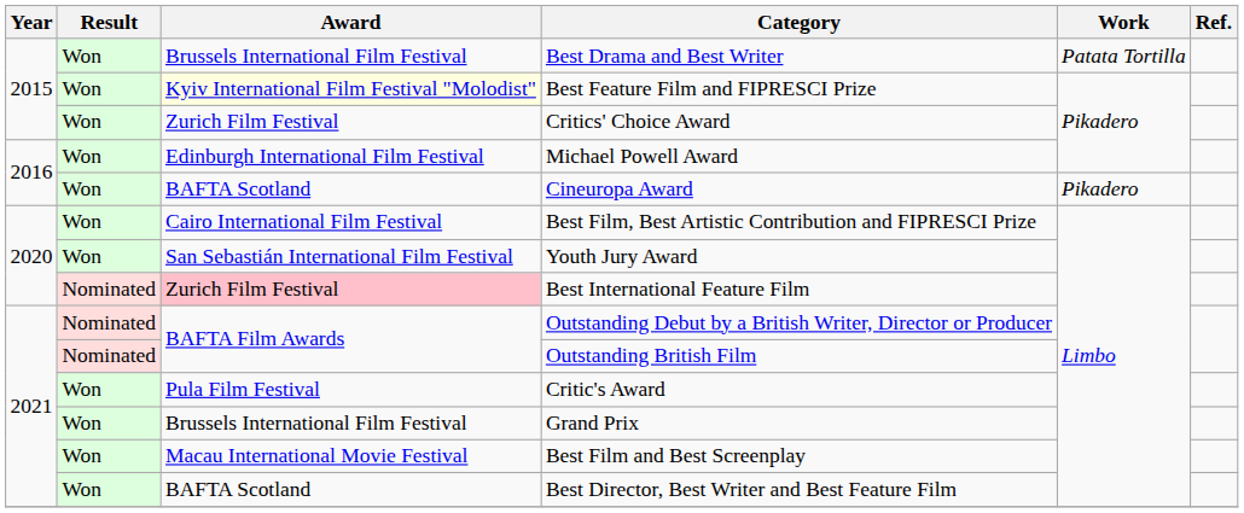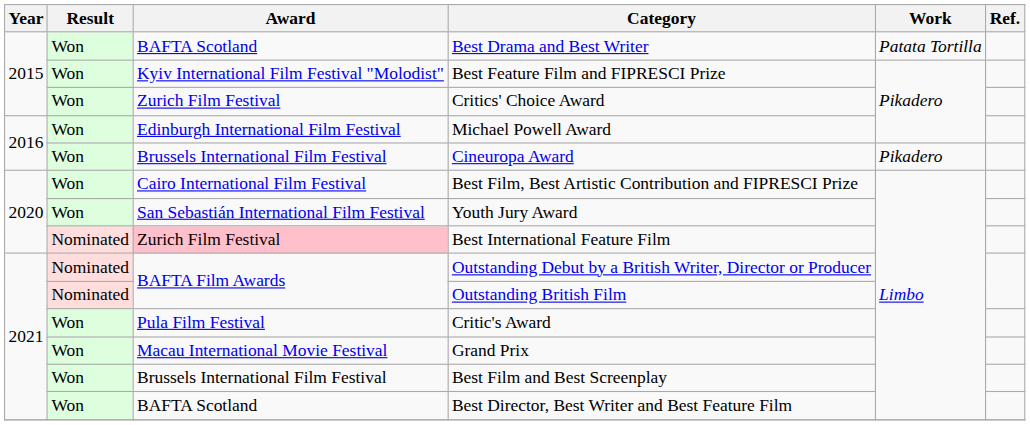 <table class="wikitable">
 <tr>
 <th>Year</th>
 <th>Result</th>
 <th>Award</th>
 <th>Category</th>
 <th>Work</th>
 <th>Ref.</th>
 </tr>
 <tr>
 <td rowspan="3">2015</td>
 <td style="background: #ddffdd">Won</td>
-<td><a href='#'>Brussels International Film Festival</a></td>
+<td><a href='#'>BAFTA Scotland</a></td>
 <td><a href='#'>Best Drama and Best Writer</a></td>
 <td><em>Patata Tortilla</em></td>
 <td></td>
 </tr>
 <tr>
 <td style="background: #ddffdd">Won</td>
-<td style="background: lightyellow;"><a href='#'>Kyiv International Film Festival "Molodist"</a></td>
+<td><a href='#'>Kyiv International Film Festival "Molodist"</a></td>
 <td>Best Feature Film and FIPRESCI Prize</td>
 <td rowspan="3"><em>Pikadero</em></td>
 <td></td>
 </tr>
 <tr>
 <td style="background: #ddffdd">Won</td>
 <td><a href='#'>Zurich Film Festival</a></td>
 <td>Critics' Choice Award</td>
 <td></td>
 </tr>
 <tr>
 <td rowspan="2">2016</td>
 <td style="background: #ddffdd">Won</td>
 <td><a href='#'>Edinburgh International Film Festival</a></td>
 <td>Michael Powell Award</td>
 <td></td>
 </tr>
 <tr>
 <td style="background: #ddffdd">Won</td>
-<td><a href='#'>BAFTA Scotland</a></td>
+<td><a href='#'>Brussels International Film Festival</a></td>
 <td><a href='#'>Cineuropa Award</a></td>
 <td><em>Pikadero</em></td>
 <td></td>
 </tr>
 <tr>
 <td rowspan="3">2020</td>
 <td style="background: #ddffdd">Won</td>
 <td><a href='#'>Cairo International Film Festival</a></td>
 <td>Best Film, Best Artistic Contribution and FIPRESCI Prize</td>
 <td rowspan="9"><em><a href='#'>Limbo</a></em></td>
 <td></td>
 </tr>
 <tr>
 <td style="background: #ddffdd">Won</td>
 <td><a href='#'>San Sebastián International Film Festival</a></td>
 <td>Youth Jury Award</td>
 <td></td>
 </tr>
 <tr>
 <td style="background: #ffdddd">Nominated</td>
 <td style="background: pink;">Zurich Film Festival</td>
 <td>Best International Feature Film</td>
 <td></td>
 </tr>
 <tr>
 <td rowspan="6">2021</td>
 <td style="background: #ffdddd">Nominated</td>
 <td rowspan="2"><a href='#'>BAFTA Film Awards</a></td>
 <td><a href='#'>Outstanding Debut by a British Writer, Director or Producer</a></td>
 <td rowspan="2"></td>
 </tr>
 <tr>
 <td style="background: #ffdddd">Nominated</td>
 <td><a href='#'>Outstanding British Film</a></td>
 </tr>
 <tr>
 <td style="background: #ddffdd">Won</td>
 <td><a href='#'>Pula Film Festival</a></td>
 <td>Critic's Award</td>
 <td></td>
 </tr>
 <tr>
 <td style="background: #ddffdd">Won</td>
-<td>Brussels International Film Festival</td>
+<td><a href='#'>Macau International Movie Festival</a></td>
 <td>Grand Prix</td>
 <td></td>
 </tr>
 <tr>
 <td style="background: #ddffdd">Won</td>
-<td><a href='#'>Macau International Movie Festival</a></td>
+<td>Brussels International Film Festival</td>
 <td>Best Film and Best Screenplay</td>
 <td></td>
 </tr>
 <tr>
 <td style="background: #ddffdd">Won</td>
 <td>BAFTA Scotland</td>
 <td>Best Director, Best Writer and Best Feature Film</td>
 <td></td>
 </tr>
 <tr>
 </tr>
 </table>
